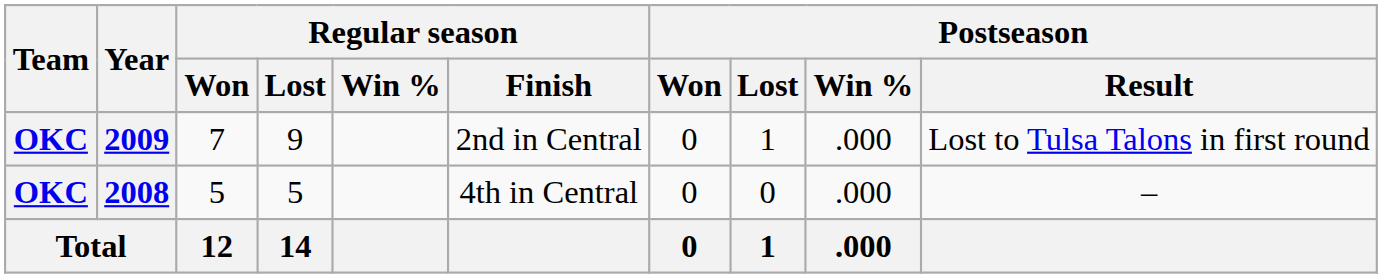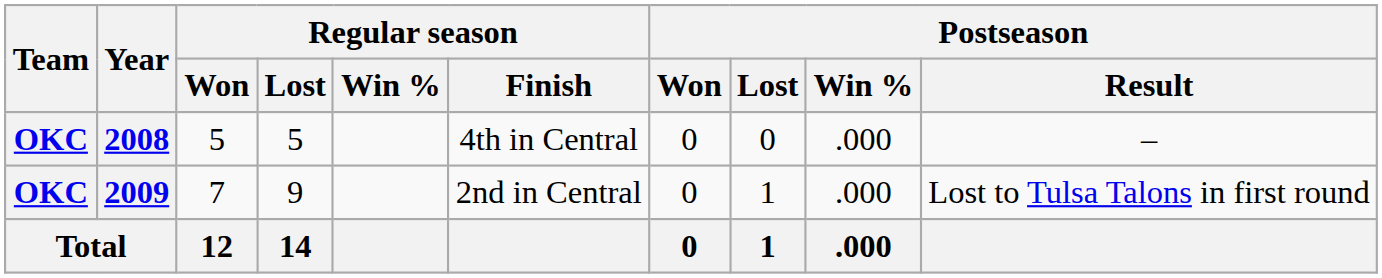 <table class="wikitable" style="font-size: 95%; text-align:center;">
 <tr>
 <th rowspan="2">Team</th>
 <th rowspan="2">Year</th>
 <th colspan="4">Regular season</th>
 <th colspan="4">Postseason</th>
 </tr>
 <tr>
 <th>Won</th>
 <th>Lost</th>
 <th>Win %</th>
 <th>Finish</th>
 <th>Won</th>
 <th>Lost</th>
 <th>Win %</th>
 <th>Result</th>
 </tr>
 <tr>
 <th><a href='#'>OKC</a></th>
+<th><a href='#'>2008</a></th>
+<td>5</td>
+<td>5</td>
+<td></td>
+<td>4th in Central</td>
+<td>0</td>
+<td>0</td>
+<td>.000</td>
+<td>–</td>
+</tr>
+<tr>
+<th><a href='#'>OKC</a></th>
 <th><a href='#'>2009</a></th>
 <td>7</td>
 <td>9</td>
 <td></td>
 <td>2nd in Central</td>
 <td>0</td>
 <td>1</td>
 <td>.000</td>
 <td>Lost to <a href='#'>Tulsa Talons</a> in first round</td>
-</tr>
-<tr>
-<th><a href='#'>OKC</a></th>
-<th><a href='#'>2008</a></th>
-<td>5</td>
-<td>5</td>
-<td></td>
-<td>4th in Central</td>
-<td>0</td>
-<td>0</td>
-<td>.000</td>
-<td>–</td>
 </tr>
 <tr>
 <th colspan="2">Total</th>
 <th>12</th>
 <th>14</th>
 <th></th>
 <th></th>
 <th>0</th>
 <th>1</th>
 <th>.000</th>
 <th></th>
 </tr>
 </table>
